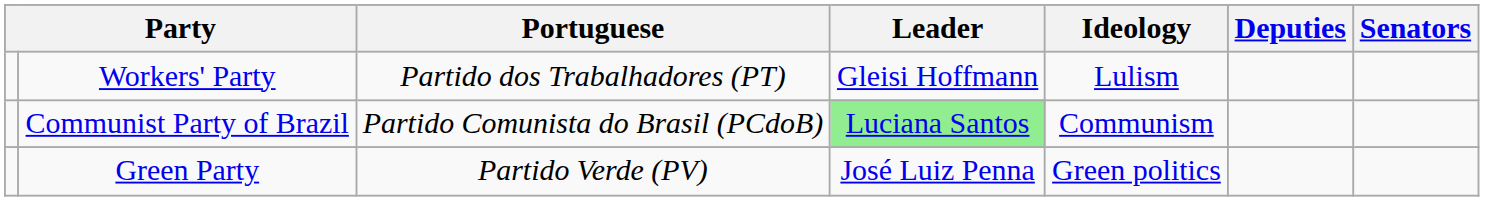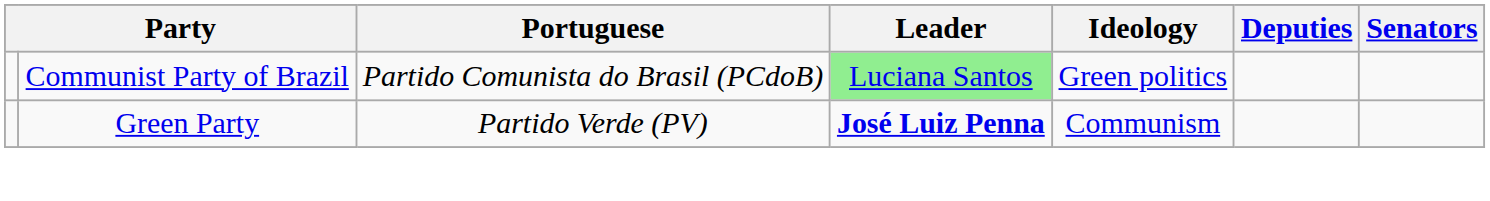 <table class="wikitable" style="text-align:center">
 <tr>
 <th colspan="2">Party</th>
 <th>Portuguese</th>
 <th>Leader</th>
 <th>Ideology</th>
 <th><a href='#'>Deputies</a></th>
 <th><a href='#'>Senators</a></th>
 </tr>
 <tr>
 <td></td>
-<td><a href='#'>Workers' Party</a></td>
-<td><em>Partido dos Trabalhadores (PT)</em></td>
-<td><a href='#'>Gleisi Hoffmann</a></td>
-<td><a href='#'>Lulism</a></td>
-<td></td>
-<td></td>
-</tr>
-<tr>
-<td></td>
 <td><a href='#'>Communist Party of Brazil</a></td>
 <td><em>Partido Comunista do Brasil (PCdoB)</em></td>
 <td style="background: lightgreen;"><a href='#'>Luciana Santos</a></td>
-<td><a href='#'>Communism</a></td>
+<td><a href='#'>Green politics</a></td>
 <td></td>
 <td></td>
 </tr>
 <tr>
 <td></td>
 <td><a href='#'>Green Party</a></td>
 <td><em>Partido Verde (PV)</em></td>
-<td><a href='#'>José Luiz Penna</a></td>
-<td><a href='#'>Green politics</a></td>
+<td><strong><a href='#'>José Luiz Penna</a></strong></td>
+<td><a href='#'>Communism</a></td>
 <td></td>
 <td></td>
 </tr>
 </table>
